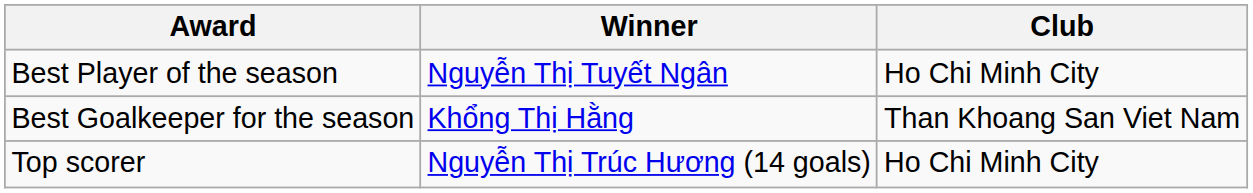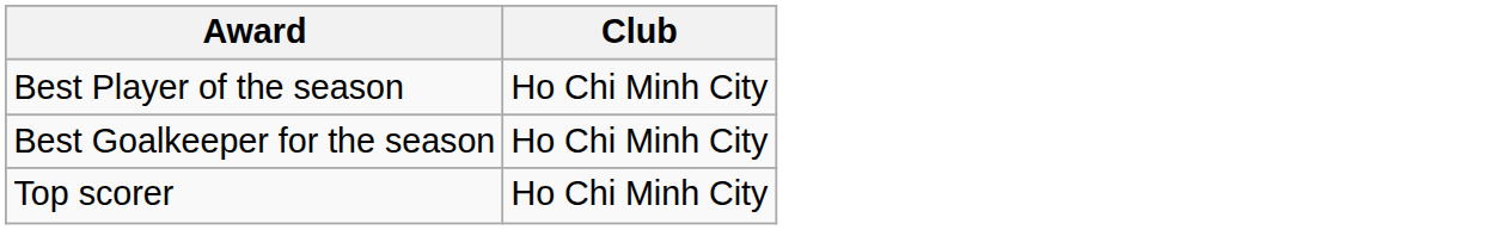 <table class="wikitable">
 <tr>
 <th>Award</th>
-<th>Winner</th>
 <th>Club</th>
 </tr>
 <tr>
 <td>Best Player of the season</td>
-<td> <a href='#'>Nguyễn Thị Tuyết Ngân</a></td>
 <td>Ho Chi Minh City</td>
 </tr>
 <tr>
 <td>Best Goalkeeper for the season</td>
-<td> <a href='#'>Khổng Thị Hằng</a></td>
-<td>Than Khoang San Viet Nam</td>
+<td>Ho Chi Minh City</td>
 </tr>
 <tr>
 <td>Top scorer</td>
-<td> <a href='#'>Nguyễn Thị Trúc Hương</a> (14 goals)</td>
 <td>Ho Chi Minh City</td>
 </tr>
 </table>
